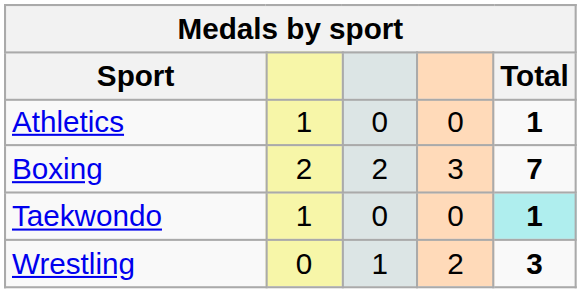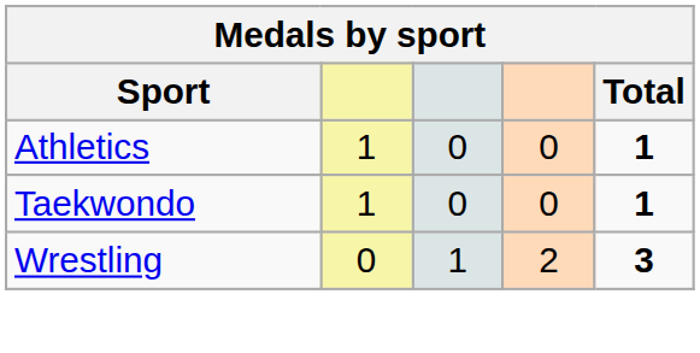 <table class="wikitable" style="font-size:90%; text-align:center;">
 <tr>
 <th colspan="5">Medals by sport</th>
 </tr>
 <tr>
 <th width="120">Sport</th>
 <th scope="col" width="30" style="background:#F7F6A8;"></th>
 <th scope="col" width="30" style="background:#DCE5E5;"></th>
 <th scope="col" width="30" style="background:#FFDAB9;"></th>
 <th width="30">Total</th>
 </tr>
 <tr>
 <td align="left"><a href='#'>Athletics</a></td>
 <td style="background:#F7F6A8;">1</td>
 <td style="background:#DCE5E5;">0</td>
 <td style="background:#FFDAB9;">0</td>
 <td><strong>1</strong></td>
 </tr>
 <tr>
-<td align="left"><a href='#'>Boxing</a></td>
-<td style="background:#F7F6A8;">2</td>
-<td style="background:#DCE5E5;">2</td>
-<td style="background:#FFDAB9;">3</td>
-<td><strong>7</strong></td>
-</tr>
-<tr>
 <td align="left"><a href='#'>Taekwondo</a></td>
 <td style="background:#F7F6A8;">1</td>
 <td style="background:#DCE5E5;">0</td>
 <td style="background:#FFDAB9;">0</td>
-<td style="background: paleturquoise;"><strong>1</strong></td>
+<td><strong>1</strong></td>
 </tr>
 <tr>
 <td align="left"><a href='#'>Wrestling</a></td>
 <td style="background:#F7F6A8;">0</td>
 <td style="background:#DCE5E5;">1</td>
 <td style="background:#FFDAB9;">2</td>
 <td><strong>3</strong></td>
 </tr>
 </table>
